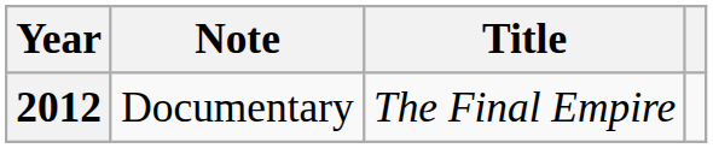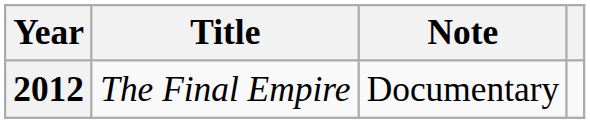 <table class="wikitable sortable plainrowheaders">
 <tr>
 <th>Year</th>
+<th>Title</th>
 <th class="unsortable">Note</th>
-<th>Title</th>
 <th class="unsortable"></th>
 </tr>
 <tr>
 <th scope="row">2012</th>
+<td><em>The Final Empire</em></td>
 <td>Documentary</td>
-<td><em>The Final Empire</em></td>
 <td style="text-align:center;"></td>
 </tr>
 </table>
